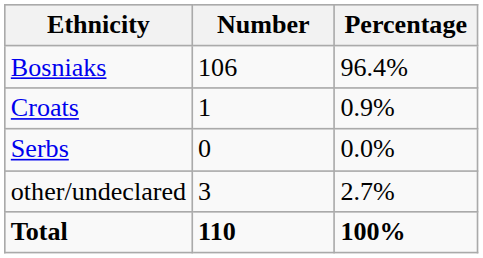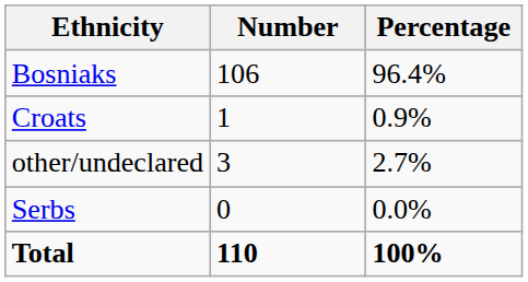 <table class="wikitable">
 <tr>
 <th width="100px">Ethnicity</th>
 <th width="80px">Number</th>
 <th width="80px">Percentage</th>
 </tr>
 <tr>
 <td><a href='#'>Bosniaks</a></td>
 <td>106</td>
 <td>96.4%</td>
 </tr>
 <tr>
 <td><a href='#'>Croats</a></td>
 <td>1</td>
 <td>0.9%</td>
 </tr>
 <tr>
+<td>other/undeclared</td>
+<td>3</td>
+<td>2.7%</td>
+</tr>
+<tr>
 <td><a href='#'>Serbs</a></td>
 <td>0</td>
 <td>0.0%</td>
-</tr>
-<tr>
-<td>other/undeclared</td>
-<td>3</td>
-<td>2.7%</td>
 </tr>
 <tr>
 <td><strong>Total</strong></td>
 <td><strong>110</strong></td>
 <td><strong>100%</strong></td>
 </tr>
 </table>
